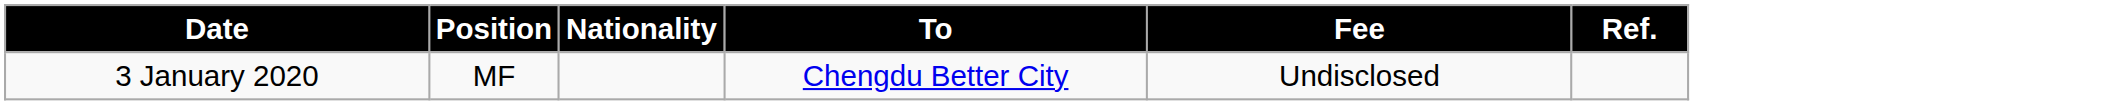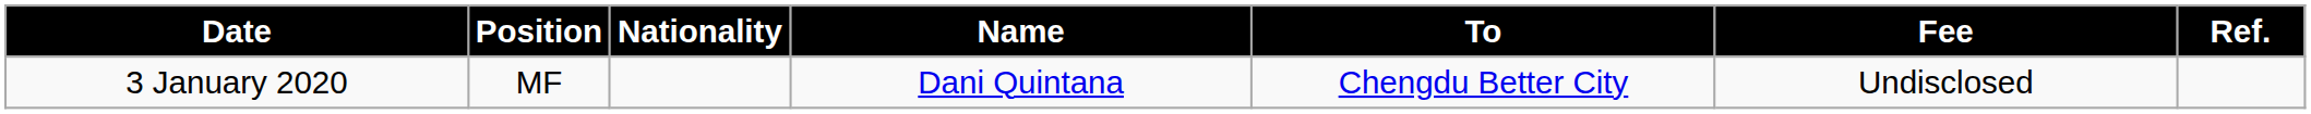 <table class="wikitable"  style="text-align:center; font-size:90%; ">
 <tr>
 <th style="background:#000000; color:#fff; width:200px;">Date</th>
 <th style="background:#000000; color:#fff; width:50px;">Position</th>
 <th style="background:#000000; color:#fff; width:50px;">Nationality</th>
+<th style="background:#000000; color:#fff; width:200px;">Name</th>
 <th style="background:#000000; color:#fff; width:200px;">To</th>
 <th style="background:#000000; color:#fff; width:200px;">Fee</th>
 <th style="background:#000000; color:#fff; width:50px;">Ref.</th>
 </tr>
 <tr>
 <td>3 January 2020</td>
 <td>MF</td>
 <td></td>
+<td><a href='#'>Dani Quintana</a></td>
 <td><a href='#'>Chengdu Better City</a></td>
 <td>Undisclosed</td>
 <td></td>
 </tr>
 </table>
